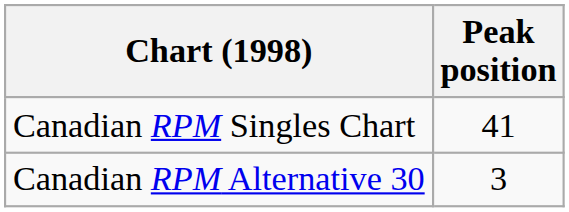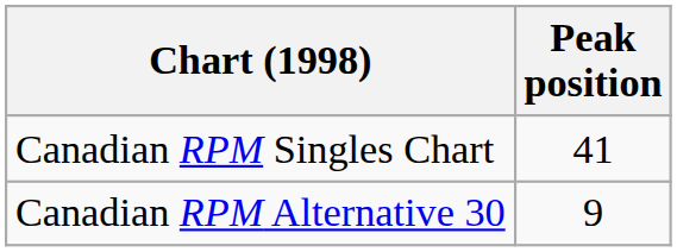 <table class="wikitable">
 <tr>
 <th>Chart (1998)</th>
 <th>Peak<br>position</th>
 </tr>
 <tr>
 <td>Canadian <a href='#'><em>RPM</em></a> Singles Chart</td>
 <td align="center">41</td>
 </tr>
 <tr>
 <td>Canadian <a href='#'><em>RPM</em> Alternative 30</a></td>
-<td align="center">3</td>
+<td align="center">9</td>
 </tr>
 </table>
